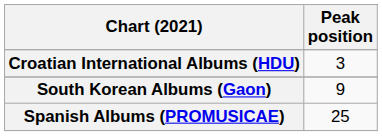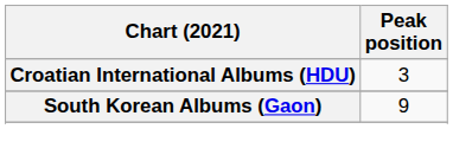 <table class="wikitable sortable plainrowheaders" style="text-align:center">
 <tr>
 <th scope="col">Chart (2021)</th>
 <th scope="col">Peak<br>position</th>
 </tr>
 <tr>
 </tr>
 <tr>
 </tr>
 <tr>
 </tr>
 <tr>
 <th scope="row">Croatian International Albums (<a href='#'>HDU</a>)</th>
 <td>3</td>
 </tr>
 <tr>
 </tr>
 <tr>
 </tr>
 <tr>
 </tr>
 <tr>
 <th scope="row">South Korean Albums (<a href='#'>Gaon</a>)</th>
 <td>9</td>
 </tr>
 <tr>
-<th scope="row">Spanish Albums (<a href='#'>PROMUSICAE</a>)</th>
-<td>25</td>
-</tr>
-<tr>
 </tr>
 <tr>
 </tr>
 <tr>
 </tr>
 <tr>
 </tr>
 </table>
